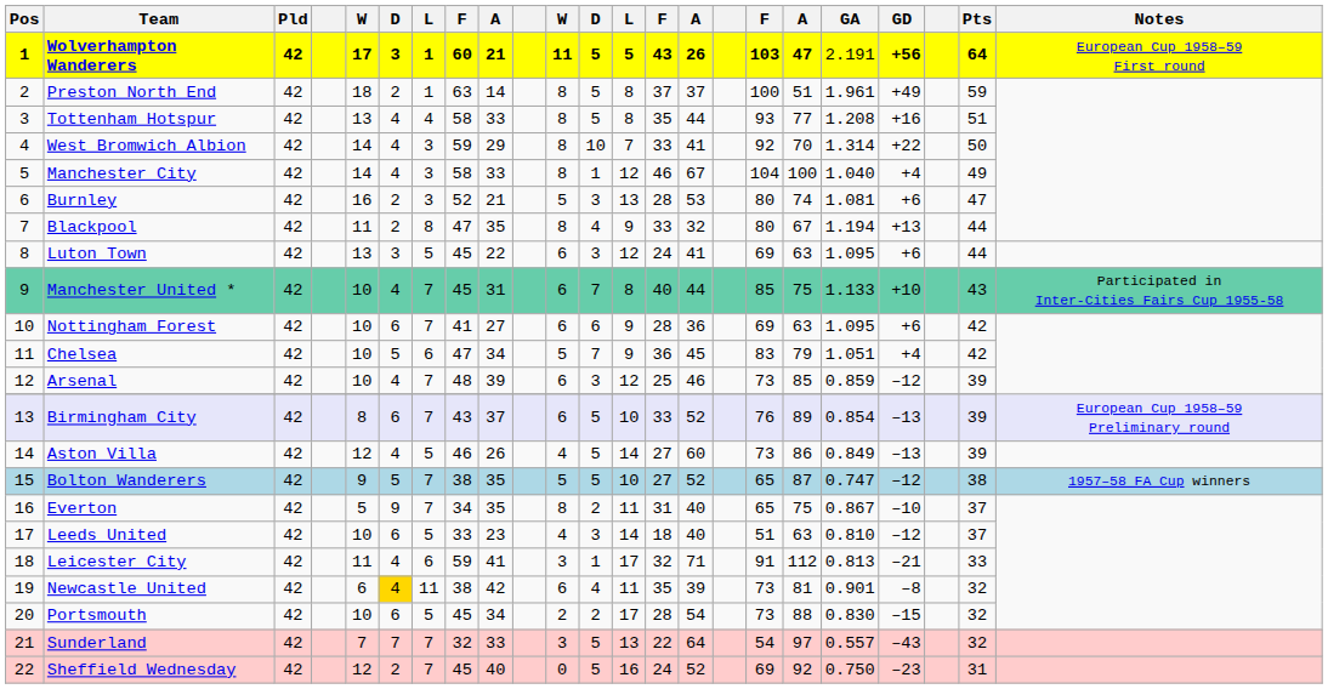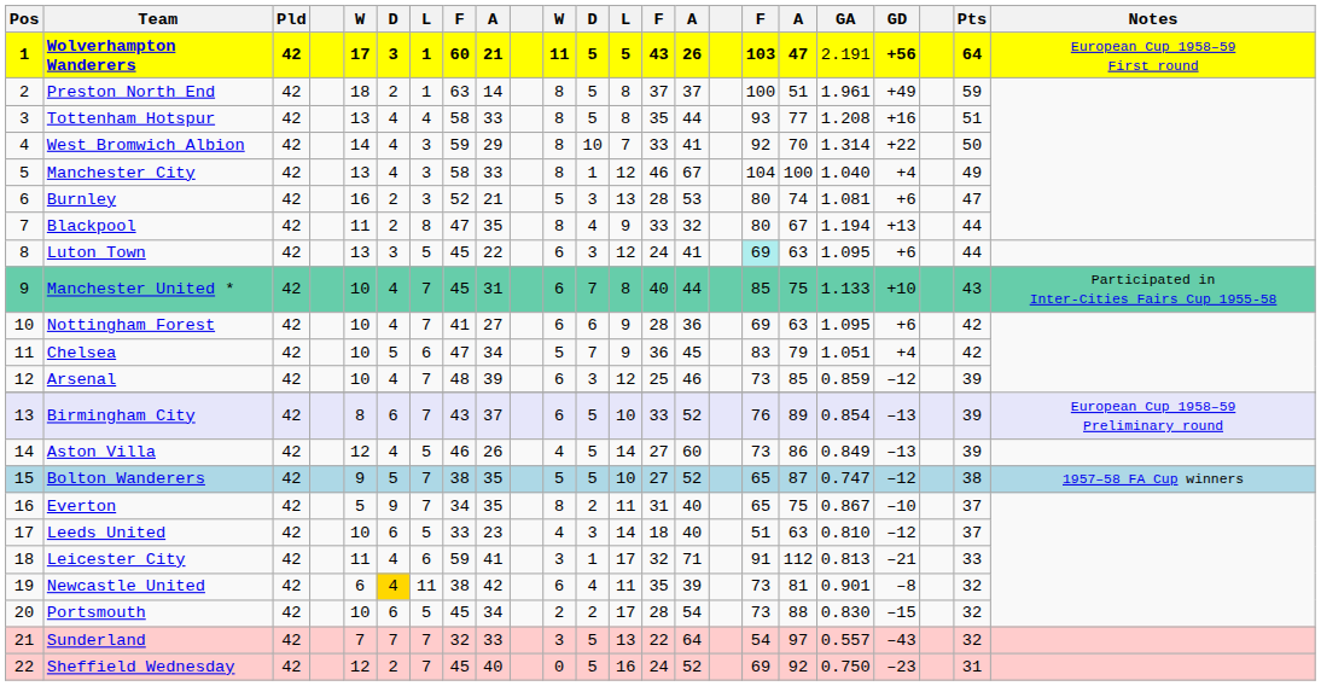 <table class="wikitable" style="text-align: center;">
 <tr>
 <th width=20>Pos</th>
 <th width=175>Team</th>
 <th width=20>Pld</th>
 <th width=20></th>
 <th width=20>W</th>
 <th width=20>D</th>
 <th width=20>L</th>
 <th width=20>F</th>
 <th width=20>A</th>
 <th width=20></th>
 <th width=20>W</th>
 <th width=20>D</th>
 <th width=20>L</th>
 <th width=20>F</th>
 <th width=20>A</th>
 <th width=20></th>
 <th width=20>F</th>
 <th width=20>A</th>
 <th width=20>GA</th>
 <th width=30>GD</th>
 <th width=20></th>
 <th width=20>Pts</th>
 <th width=250>Notes</th>
 </tr>
 <tr bgcolor=#FFFF00>
 <td><strong>1</strong></td>
 <td align="left"><strong><a href='#'>Wolverhampton Wanderers</a></strong></td>
 <td><strong>42</strong></td>
 <td></td>
 <td><strong>17</strong></td>
 <td><strong>3</strong></td>
 <td><strong>1</strong></td>
 <td><strong>60</strong></td>
 <td><strong>21</strong></td>
 <td></td>
 <td><strong>11</strong></td>
 <td><strong>5</strong></td>
 <td><strong>5</strong></td>
 <td><strong>43</strong></td>
 <td><strong>26</strong></td>
 <td></td>
 <td><strong>103</strong></td>
 <td><strong>47</strong></td>
 <td>2.191</td>
 <td align=right><strong>+56</strong></td>
 <td></td>
 <td><strong>64</strong></td>
 <td><small><a href='#'>European Cup 1958–59<br>First round</a></small></td>
 </tr>
 <tr>
 <td>2</td>
 <td align="left"><a href='#'>Preston North End</a></td>
 <td>42</td>
 <td></td>
 <td>18</td>
 <td>2</td>
 <td>1</td>
 <td>63</td>
 <td>14</td>
 <td></td>
 <td>8</td>
 <td>5</td>
 <td>8</td>
 <td>37</td>
 <td>37</td>
 <td></td>
 <td>100</td>
 <td>51</td>
 <td>1.961</td>
 <td align=right>+49</td>
 <td></td>
 <td>59</td>
 </tr>
 <tr>
 <td>3</td>
 <td align="left"><a href='#'>Tottenham Hotspur</a></td>
 <td>42</td>
 <td></td>
 <td>13</td>
 <td>4</td>
 <td>4</td>
 <td>58</td>
 <td>33</td>
 <td></td>
 <td>8</td>
 <td>5</td>
 <td>8</td>
 <td>35</td>
 <td>44</td>
 <td></td>
 <td>93</td>
 <td>77</td>
 <td>1.208</td>
 <td align=right>+16</td>
 <td></td>
 <td>51</td>
 </tr>
 <tr>
 <td>4</td>
 <td align="left"><a href='#'>West Bromwich Albion</a></td>
 <td>42</td>
 <td></td>
 <td>14</td>
 <td>4</td>
 <td>3</td>
 <td>59</td>
 <td>29</td>
 <td></td>
 <td>8</td>
 <td>10</td>
 <td>7</td>
 <td>33</td>
 <td>41</td>
 <td></td>
 <td>92</td>
 <td>70</td>
 <td>1.314</td>
 <td align=right>+22</td>
 <td></td>
 <td>50</td>
 </tr>
 <tr>
 <td>5</td>
 <td align="left"><a href='#'>Manchester City</a></td>
 <td>42</td>
 <td></td>
-<td>14</td>
+<td>13</td>
 <td>4</td>
 <td>3</td>
 <td>58</td>
 <td>33</td>
 <td></td>
 <td>8</td>
 <td>1</td>
 <td>12</td>
 <td>46</td>
 <td>67</td>
 <td></td>
 <td>104</td>
 <td>100</td>
 <td>1.040</td>
 <td align=right>+4</td>
 <td></td>
 <td>49</td>
 </tr>
 <tr>
 <td>6</td>
 <td align="left"><a href='#'>Burnley</a></td>
 <td>42</td>
 <td></td>
 <td>16</td>
 <td>2</td>
 <td>3</td>
 <td>52</td>
 <td>21</td>
 <td></td>
 <td>5</td>
 <td>3</td>
 <td>13</td>
 <td>28</td>
 <td>53</td>
 <td></td>
 <td>80</td>
 <td>74</td>
 <td>1.081</td>
 <td align=right>+6</td>
 <td></td>
 <td>47</td>
 </tr>
 <tr>
 <td>7</td>
 <td align="left"><a href='#'>Blackpool</a></td>
 <td>42</td>
 <td></td>
 <td>11</td>
 <td>2</td>
 <td>8</td>
 <td>47</td>
 <td>35</td>
 <td></td>
 <td>8</td>
 <td>4</td>
 <td>9</td>
 <td>33</td>
 <td>32</td>
 <td></td>
 <td>80</td>
 <td>67</td>
 <td>1.194</td>
 <td align=right>+13</td>
 <td></td>
 <td>44</td>
 </tr>
 <tr>
 <td>8</td>
 <td align="left"><a href='#'>Luton Town</a></td>
 <td>42</td>
 <td></td>
 <td>13</td>
 <td>3</td>
 <td>5</td>
 <td>45</td>
 <td>22</td>
 <td></td>
 <td>6</td>
 <td>3</td>
 <td>12</td>
 <td>24</td>
 <td>41</td>
 <td></td>
-<td>69</td>
+<td style="background: paleturquoise;">69</td>
 <td>63</td>
 <td>1.095</td>
 <td align=right>+6</td>
 <td></td>
 <td>44</td>
 <td></td>
 </tr>
 <tr style="background:#66CDAA;">
 <td>9</td>
 <td align="left"><a href='#'>Manchester United</a> *</td>
 <td>42</td>
 <td></td>
 <td>10</td>
 <td>4</td>
 <td>7</td>
 <td>45</td>
 <td>31</td>
 <td></td>
 <td>6</td>
 <td>7</td>
 <td>8</td>
 <td>40</td>
 <td>44</td>
 <td></td>
 <td>85</td>
 <td>75</td>
 <td>1.133</td>
 <td align=right>+10</td>
 <td></td>
 <td>43</td>
 <td><small>Participated in <br> <a href='#'>Inter-Cities Fairs Cup 1955-58</a></small></td>
 </tr>
 <tr>
 <td>10</td>
 <td align="left"><a href='#'>Nottingham Forest</a></td>
 <td>42</td>
 <td></td>
 <td>10</td>
-<td>6</td>
+<td>4</td>
 <td>7</td>
 <td>41</td>
 <td>27</td>
 <td></td>
 <td>6</td>
 <td>6</td>
 <td>9</td>
 <td>28</td>
 <td>36</td>
 <td></td>
 <td>69</td>
 <td>63</td>
 <td>1.095</td>
 <td align=right>+6</td>
 <td></td>
 <td>42</td>
 </tr>
 <tr>
 <td>11</td>
 <td align="left"><a href='#'>Chelsea</a></td>
 <td>42</td>
 <td></td>
 <td>10</td>
 <td>5</td>
 <td>6</td>
 <td>47</td>
 <td>34</td>
 <td></td>
 <td>5</td>
 <td>7</td>
 <td>9</td>
 <td>36</td>
 <td>45</td>
 <td></td>
 <td>83</td>
 <td>79</td>
 <td>1.051</td>
 <td align=right>+4</td>
 <td></td>
 <td>42</td>
 </tr>
 <tr>
 <td>12</td>
 <td align="left"><a href='#'>Arsenal</a></td>
 <td>42</td>
 <td></td>
 <td>10</td>
 <td>4</td>
 <td>7</td>
 <td>48</td>
 <td>39</td>
 <td></td>
 <td>6</td>
 <td>3</td>
 <td>12</td>
 <td>25</td>
 <td>46</td>
 <td></td>
 <td>73</td>
 <td>85</td>
 <td>0.859</td>
 <td align=right>–12</td>
 <td></td>
 <td>39</td>
 </tr>
 <tr>
 </tr>
 <tr bgcolor="#E6E6FA">
 <td>13</td>
 <td align="left"><a href='#'>Birmingham City</a></td>
 <td>42</td>
 <td></td>
 <td>8</td>
 <td>6</td>
 <td>7</td>
 <td>43</td>
 <td>37</td>
 <td></td>
 <td>6</td>
 <td>5</td>
 <td>10</td>
 <td>33</td>
 <td>52</td>
 <td></td>
 <td>76</td>
 <td>89</td>
 <td>0.854</td>
 <td align=right>–13</td>
 <td></td>
 <td>39</td>
 <td><small><a href='#'>European Cup 1958–59<br>Preliminary round</a></small> </td>
 </tr>
 <tr>
 <td>14</td>
 <td align="left"><a href='#'>Aston Villa</a></td>
 <td>42</td>
 <td></td>
 <td>12</td>
 <td>4</td>
 <td>5</td>
 <td>46</td>
 <td>26</td>
 <td></td>
 <td>4</td>
 <td>5</td>
 <td>14</td>
 <td>27</td>
 <td>60</td>
 <td></td>
 <td>73</td>
 <td>86</td>
 <td>0.849</td>
 <td align=right>–13</td>
 <td></td>
 <td>39</td>
 </tr>
 <tr style="background:#ADD8E6;">
 <td>15</td>
 <td align="left"><a href='#'>Bolton Wanderers</a></td>
 <td>42</td>
 <td></td>
 <td>9</td>
 <td>5</td>
 <td>7</td>
 <td>38</td>
 <td>35</td>
 <td></td>
 <td>5</td>
 <td>5</td>
 <td>10</td>
 <td>27</td>
 <td>52</td>
 <td></td>
 <td>65</td>
 <td>87</td>
 <td>0.747</td>
 <td align=right>–12</td>
 <td></td>
 <td>38</td>
 <td><small><a href='#'>1957–58 FA Cup</a> winners</small></td>
 </tr>
 <tr>
 <td>16</td>
 <td align="left"><a href='#'>Everton</a></td>
 <td>42</td>
 <td></td>
 <td>5</td>
 <td>9</td>
 <td>7</td>
 <td>34</td>
 <td>35</td>
 <td></td>
 <td>8</td>
 <td>2</td>
 <td>11</td>
 <td>31</td>
 <td>40</td>
 <td></td>
 <td>65</td>
 <td>75</td>
 <td>0.867</td>
 <td align=right>–10</td>
 <td></td>
 <td>37</td>
 </tr>
 <tr>
 <td>17</td>
 <td align="left"><a href='#'>Leeds United</a></td>
 <td>42</td>
 <td></td>
 <td>10</td>
 <td>6</td>
 <td>5</td>
 <td>33</td>
 <td>23</td>
 <td></td>
 <td>4</td>
 <td>3</td>
 <td>14</td>
 <td>18</td>
 <td>40</td>
 <td></td>
 <td>51</td>
 <td>63</td>
 <td>0.810</td>
 <td align=right>–12</td>
 <td></td>
 <td>37</td>
 </tr>
 <tr>
 <td>18</td>
 <td align="left"><a href='#'>Leicester City</a></td>
 <td>42</td>
 <td></td>
 <td>11</td>
 <td>4</td>
 <td>6</td>
 <td>59</td>
 <td>41</td>
 <td></td>
 <td>3</td>
 <td>1</td>
 <td>17</td>
 <td>32</td>
 <td>71</td>
 <td></td>
 <td>91</td>
 <td>112</td>
 <td>0.813</td>
 <td align=right>–21</td>
 <td></td>
 <td>33</td>
 </tr>
 <tr>
 <td>19</td>
 <td align="left"><a href='#'>Newcastle United</a></td>
 <td>42</td>
 <td></td>
 <td>6</td>
 <td style="background: gold;">4</td>
 <td>11</td>
 <td>38</td>
 <td>42</td>
 <td></td>
 <td>6</td>
 <td>4</td>
 <td>11</td>
 <td>35</td>
 <td>39</td>
 <td></td>
 <td>73</td>
 <td>81</td>
 <td>0.901</td>
 <td align=right>–8</td>
 <td></td>
 <td>32</td>
 </tr>
 <tr>
 <td>20</td>
 <td align="left"><a href='#'>Portsmouth</a></td>
 <td>42</td>
 <td></td>
 <td>10</td>
 <td>6</td>
 <td>5</td>
 <td>45</td>
 <td>34</td>
 <td></td>
 <td>2</td>
 <td>2</td>
 <td>17</td>
 <td>28</td>
 <td>54</td>
 <td></td>
 <td>73</td>
 <td>88</td>
 <td>0.830</td>
 <td align=right>–15</td>
 <td></td>
 <td>32</td>
 </tr>
 <tr bgcolor="#FFCCCC">
 <td>21</td>
 <td align="left"><a href='#'>Sunderland</a></td>
 <td>42</td>
 <td></td>
 <td>7</td>
 <td>7</td>
 <td>7</td>
 <td>32</td>
 <td>33</td>
 <td></td>
 <td>3</td>
 <td>5</td>
 <td>13</td>
 <td>22</td>
 <td>64</td>
 <td></td>
 <td>54</td>
 <td>97</td>
 <td>0.557</td>
 <td align=right>–43</td>
 <td></td>
 <td>32</td>
 <td></td>
 </tr>
 <tr bgcolor="#FFCCCC">
 <td>22</td>
 <td align="left"><a href='#'>Sheffield Wednesday</a></td>
 <td>42</td>
 <td></td>
 <td>12</td>
 <td>2</td>
 <td>7</td>
 <td>45</td>
 <td>40</td>
 <td></td>
 <td>0</td>
 <td>5</td>
 <td>16</td>
 <td>24</td>
 <td>52</td>
 <td></td>
 <td>69</td>
 <td>92</td>
 <td>0.750</td>
 <td align=right>–23</td>
 <td></td>
 <td>31</td>
 <td></td>
 </tr>
 </table>
